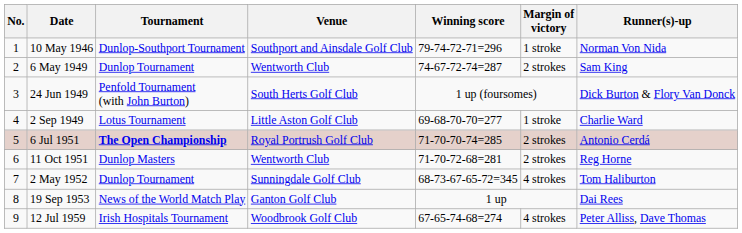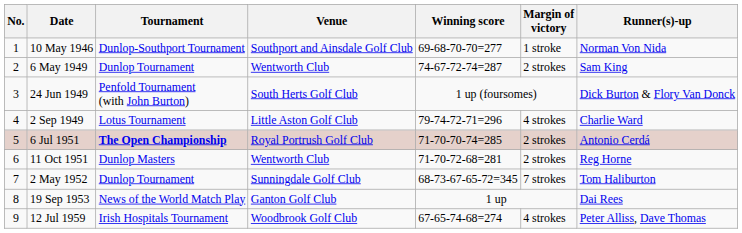 <table class="wikitable" style="font-size:95%;">
 <tr>
 <th>No.</th>
 <th>Date</th>
 <th>Tournament</th>
 <th>Venue</th>
 <th>Winning score</th>
 <th>Margin of<br>victory</th>
 <th>Runner(s)-up</th>
 </tr>
 <tr>
 <td align=center>1</td>
 <td>10 May 1946</td>
 <td><a href='#'>Dunlop-Southport Tournament</a></td>
 <td><a href='#'>Southport and Ainsdale Golf Club</a></td>
-<td>79-74-72-71=296</td>
+<td>69-68-70-70=277</td>
 <td>1 stroke</td>
 <td> <a href='#'>Norman Von Nida</a></td>
 </tr>
 <tr>
 <td align=center>2</td>
 <td>6 May 1949</td>
 <td><a href='#'>Dunlop Tournament</a></td>
 <td><a href='#'>Wentworth Club</a></td>
 <td>74-67-72-74=287</td>
 <td>2 strokes</td>
 <td> <a href='#'>Sam King</a></td>
 </tr>
 <tr>
 <td align=center>3</td>
 <td>24 Jun 1949</td>
 <td><a href='#'>Penfold Tournament</a><br>(with  <a href='#'>John Burton</a>)</td>
 <td><a href='#'>South Herts Golf Club</a></td>
 <td align=center colspan=2>1 up (foursomes)</td>
 <td> <a href='#'>Dick Burton</a> &  <a href='#'>Flory Van Donck</a></td>
 </tr>
 <tr>
 <td align=center>4</td>
 <td>2 Sep 1949</td>
 <td><a href='#'>Lotus Tournament</a></td>
 <td><a href='#'>Little Aston Golf Club</a></td>
-<td>69-68-70-70=277</td>
-<td>1 stroke</td>
+<td>79-74-72-71=296</td>
+<td>4 strokes</td>
 <td> <a href='#'>Charlie Ward</a></td>
 </tr>
 <tr style="background:#e5d1cb;">
 <td align=center>5</td>
 <td>6 Jul 1951</td>
 <td><strong><a href='#'>The Open Championship</a></strong></td>
 <td><a href='#'>Royal Portrush Golf Club</a></td>
 <td>71-70-70-74=285</td>
 <td>2 strokes</td>
 <td> <a href='#'>Antonio Cerdá</a></td>
 </tr>
 <tr>
 <td align=center>6</td>
 <td>11 Oct 1951</td>
 <td><a href='#'>Dunlop Masters</a></td>
 <td><a href='#'>Wentworth Club</a></td>
 <td>71-70-72-68=281</td>
 <td>2 strokes</td>
 <td> <a href='#'>Reg Horne</a></td>
 </tr>
 <tr>
 <td align=center>7</td>
 <td>2 May 1952</td>
 <td><a href='#'>Dunlop Tournament</a></td>
 <td><a href='#'>Sunningdale Golf Club</a></td>
 <td>68-73-67-65-72=345</td>
-<td>4 strokes</td>
+<td>7 strokes</td>
 <td> <a href='#'>Tom Haliburton</a></td>
 </tr>
 <tr>
 <td align=center>8</td>
 <td>19 Sep 1953</td>
 <td><a href='#'>News of the World Match Play</a></td>
 <td><a href='#'>Ganton Golf Club</a></td>
 <td align=center colspan=2>1 up</td>
 <td> <a href='#'>Dai Rees</a></td>
 </tr>
 <tr>
 <td align=center>9</td>
 <td>12 Jul 1959</td>
 <td><a href='#'>Irish Hospitals Tournament</a></td>
 <td><a href='#'>Woodbrook Golf Club</a></td>
 <td>67-65-74-68=274</td>
 <td>4 strokes</td>
 <td> <a href='#'>Peter Alliss</a>,  <a href='#'>Dave Thomas</a></td>
 </tr>
 </table>
